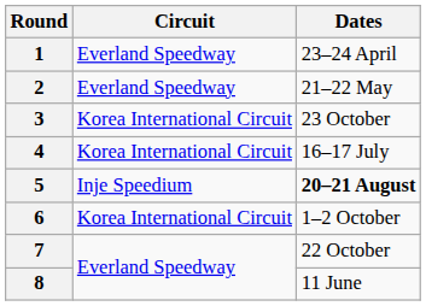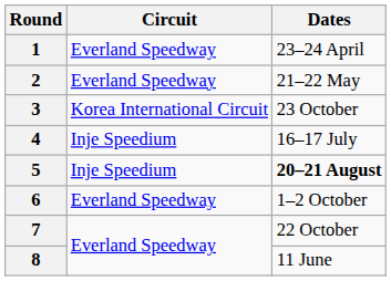 <table class=wikitable style="font-size:85%;">
 <tr>
 <th>Round</th>
 <th>Circuit</th>
 <th>Dates</th>
 </tr>
 <tr>
 <th>1</th>
 <td> <a href='#'>Everland Speedway</a></td>
 <td>23–24 April</td>
 </tr>
 <tr>
 <th>2</th>
 <td> <a href='#'>Everland Speedway</a></td>
 <td>21–22 May</td>
 </tr>
 <tr>
 <th>3</th>
 <td> <a href='#'>Korea International Circuit</a></td>
 <td>23 October</td>
 </tr>
 <tr>
 <th>4</th>
-<td> <a href='#'>Korea International Circuit</a></td>
+<td> <a href='#'>Inje Speedium</a></td>
 <td>16–17 July</td>
 </tr>
 <tr>
 <th>5</th>
 <td> <a href='#'>Inje Speedium</a></td>
 <td><strong>20–21 August</strong></td>
 </tr>
 <tr>
 <th>6</th>
-<td> <a href='#'>Korea International Circuit</a></td>
+<td> <a href='#'>Everland Speedway</a></td>
 <td>1–2 October</td>
 </tr>
 <tr>
 <th>7</th>
 <td rowspan=2> <a href='#'>Everland Speedway</a></td>
 <td>22 October</td>
 </tr>
 <tr>
 <th>8</th>
 <td>11 June</td>
 </tr>
 </table>
